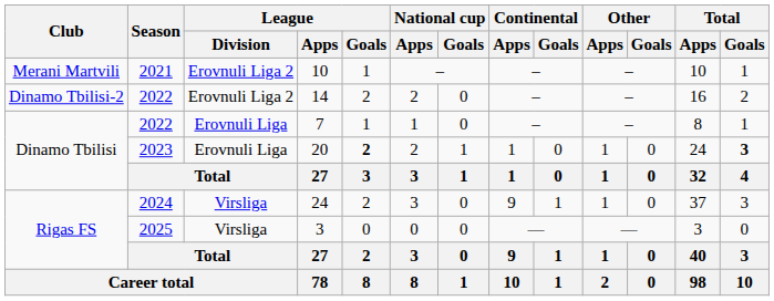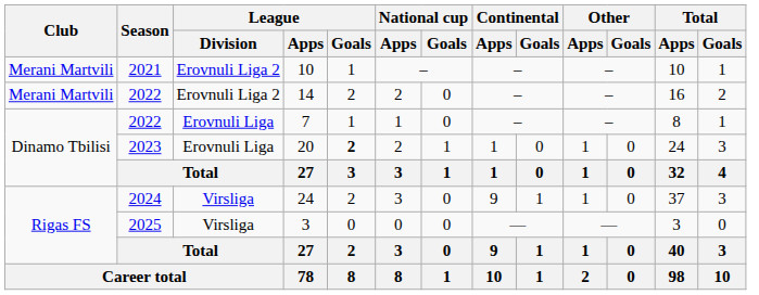 <table class="wikitable" style="text-align:center">
 <tr>
 <th rowspan="2">Club</th>
 <th rowspan="2">Season</th>
 <th colspan="3">League</th>
 <th colspan="2">National cup</th>
 <th colspan="2">Continental</th>
 <th colspan="2">Other</th>
 <th colspan="2">Total</th>
 </tr>
 <tr>
 <th>Division</th>
 <th>Apps</th>
 <th>Goals</th>
 <th>Apps</th>
 <th>Goals</th>
 <th>Apps</th>
 <th>Goals</th>
 <th>Apps</th>
 <th>Goals</th>
 <th>Apps</th>
 <th>Goals</th>
 </tr>
 <tr>
 <td><a href='#'>Merani Martvili</a></td>
 <td><a href='#'>2021</a></td>
 <td><a href='#'>Erovnuli Liga 2</a></td>
 <td>10</td>
 <td>1</td>
 <td colspan="2">–</td>
 <td colspan="2">–</td>
 <td colspan="2">–</td>
 <td>10</td>
 <td>1</td>
 </tr>
 <tr>
-<td><a href='#'>Dinamo Tbilisi-2</a></td>
+<td><a href='#'>Merani Martvili</a></td>
 <td><a href='#'>2022</a></td>
 <td>Erovnuli Liga 2</td>
 <td>14</td>
 <td>2</td>
 <td>2</td>
 <td>0</td>
 <td colspan="2">–</td>
 <td colspan="2">–</td>
 <td>16</td>
 <td>2</td>
 </tr>
 <tr>
 <td rowspan="3">Dinamo Tbilisi</td>
 <td><a href='#'>2022</a></td>
 <td><a href='#'>Erovnuli Liga</a></td>
 <td>7</td>
 <td>1</td>
 <td>1</td>
 <td>0</td>
 <td colspan="2">–</td>
 <td colspan="2">–</td>
 <td>8</td>
 <td>1</td>
 </tr>
 <tr>
 <td><a href='#'>2023</a></td>
 <td>Erovnuli Liga</td>
 <td>20</td>
 <td><strong>2</strong></td>
 <td>2</td>
 <td>1</td>
 <td>1</td>
 <td>0</td>
 <td>1</td>
 <td>0</td>
 <td>24</td>
-<td><strong>3</strong></td>
+<td>3</td>
 </tr>
 <tr>
 <th colspan="2">Total</th>
 <th>27</th>
 <th>3</th>
 <th>3</th>
 <th>1</th>
 <th>1</th>
 <th>0</th>
 <th>1</th>
 <th>0</th>
 <th>32</th>
 <th>4</th>
 </tr>
 <tr>
 <td rowspan="3"><a href='#'>Rigas FS</a></td>
 <td><a href='#'>2024</a></td>
 <td><a href='#'>Virsliga</a></td>
 <td>24</td>
 <td>2</td>
 <td>3</td>
 <td>0</td>
 <td>9</td>
 <td>1</td>
 <td>1</td>
 <td>0</td>
 <td>37</td>
 <td>3</td>
 </tr>
 <tr>
 <td><a href='#'>2025</a></td>
 <td>Virsliga</td>
 <td>3</td>
 <td>0</td>
 <td>0</td>
 <td>0</td>
 <td colspan="2">—</td>
 <td colspan="2">—</td>
 <td>3</td>
 <td>0</td>
 </tr>
 <tr>
 <th colspan="2">Total</th>
 <th>27</th>
 <th>2</th>
 <th>3</th>
 <th>0</th>
 <th>9</th>
 <th>1</th>
 <th>1</th>
 <th>0</th>
 <th>40</th>
 <th>3</th>
 </tr>
 <tr>
 <th colspan="3">Career total</th>
 <th>78</th>
 <th>8</th>
 <th>8</th>
 <th>1</th>
 <th>10</th>
 <th>1</th>
 <th>2</th>
 <th>0</th>
 <th>98</th>
 <th>10</th>
 </tr>
 </table>
